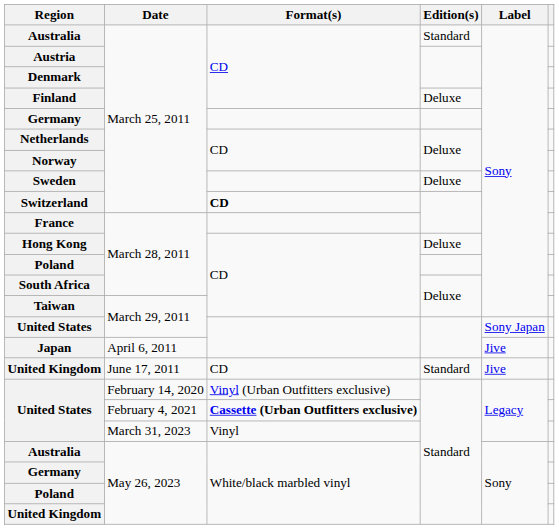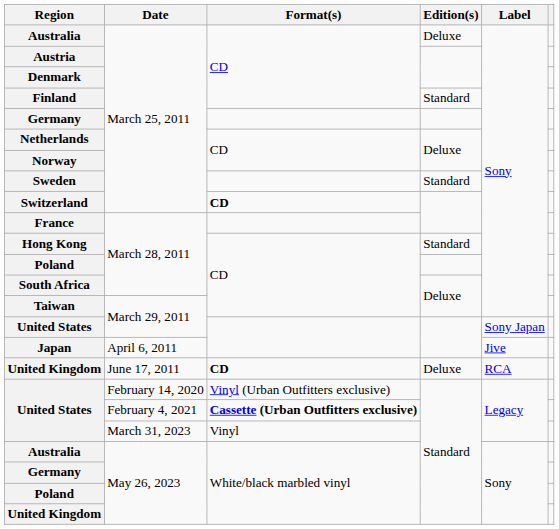 <table class="wikitable plainrowheaders">
 <tr>
 <th scope="col">Region</th>
 <th scope="col">Date</th>
 <th scope="col">Format(s)</th>
 <th scope="col">Edition(s)</th>
 <th scope="col">Label</th>
 <th scope="col"></th>
 </tr>
 <tr>
 <th scope="row">Australia</th>
 <td rowspan="9">March 25, 2011</td>
 <td rowspan="4"><a href='#'>CD</a></td>
-<td>Standard</td>
+<td>Deluxe</td>
 <td rowspan="14"><a href='#'>Sony</a></td>
 <td style="text-align:center;"></td>
 </tr>
 <tr>
 <th scope="row">Austria</th>
 <td rowspan="2"></td>
 <td style="text-align:center;"></td>
 </tr>
 <tr>
 <th scope="row">Denmark</th>
 <td style="text-align:center;"></td>
 </tr>
 <tr>
 <th scope="row">Finland</th>
-<td>Deluxe</td>
+<td>Standard</td>
 <td style="text-align:center;"></td>
 </tr>
 <tr>
 <th scope="row">Germany</th>
 <td></td>
 <td></td>
 <td style="text-align:center;"></td>
 </tr>
 <tr>
 <th scope="row">Netherlands</th>
 <td rowspan="2">CD</td>
 <td rowspan="2">Deluxe</td>
 <td style="text-align:center;"></td>
 </tr>
 <tr>
 <th scope="row">Norway</th>
 <td style="text-align:center;"></td>
 </tr>
 <tr>
 <th scope="row">Sweden</th>
 <td></td>
-<td>Deluxe</td>
+<td>Standard</td>
 <td style="text-align:center;"></td>
 </tr>
 <tr>
 <th scope="row">Switzerland</th>
 <td><strong>CD</strong></td>
 <td rowspan="2"></td>
 <td style="text-align:center;"></td>
 </tr>
 <tr>
 <th scope="row">France</th>
 <td rowspan="4">March 28, 2011</td>
 <td></td>
 <td style="text-align:center;"></td>
 </tr>
 <tr>
 <th scope="row">Hong Kong</th>
 <td rowspan="4">CD</td>
-<td>Deluxe</td>
+<td>Standard</td>
 <td style="text-align:center;"></td>
 </tr>
 <tr>
 <th scope="row">Poland</th>
 <td></td>
 <td style="text-align:center;"></td>
 </tr>
 <tr>
 <th scope="row">South Africa</th>
 <td rowspan="2">Deluxe</td>
 <td style="text-align:center;"></td>
 </tr>
 <tr>
 <th scope="row">Taiwan</th>
 <td rowspan="2">March 29, 2011</td>
 <td style="text-align:center;"></td>
 </tr>
 <tr>
 <th scope="row">United States</th>
 <td rowspan="2"></td>
 <td rowspan="2"></td>
 <td><a href='#'>Sony Japan</a></td>
 <td style="text-align:center;"></td>
 </tr>
 <tr>
 <th scope="row">Japan</th>
 <td>April 6, 2011</td>
 <td><a href='#'>Jive</a></td>
 <td style="text-align:center;"></td>
 </tr>
 <tr>
 <th scope="row">United Kingdom</th>
 <td>June 17, 2011</td>
-<td>CD</td>
-<td>Standard</td>
-<td><a href='#'>Jive</a></td>
+<td><strong>CD</strong></td>
+<td>Deluxe</td>
+<td><a href='#'>RCA</a></td>
 <td style="text-align:center;"></td>
 </tr>
 <tr>
 <th rowspan="3" scope="row">United States</th>
 <td>February 14, 2020</td>
 <td><a href='#'>Vinyl</a> (Urban Outfitters exclusive)</td>
 <td rowspan="7">Standard</td>
 <td rowspan="3"><a href='#'>Legacy</a></td>
 <td style="text-align:center;"></td>
 </tr>
 <tr>
 <td>February 4, 2021</td>
 <td><strong><a href='#'>Cassette</a> (Urban Outfitters exclusive)</strong></td>
 <td style="text-align:center;"></td>
 </tr>
 <tr>
 <td>March 31, 2023</td>
 <td>Vinyl</td>
 <td style="text-align:center;"></td>
 </tr>
 <tr>
 <th scope="row">Australia</th>
 <td rowspan="4">May 26, 2023</td>
 <td rowspan="4">White/black marbled vinyl</td>
 <td rowspan="4">Sony</td>
 <td style="text-align:center;"></td>
 </tr>
 <tr>
 <th scope="row">Germany</th>
 <td style="text-align:center;"></td>
 </tr>
 <tr>
 <th scope="row">Poland</th>
 <td style="text-align:center;"></td>
 </tr>
 <tr>
 <th scope="row">United Kingdom</th>
 <td style="text-align:center;"></td>
 </tr>
 </table>
